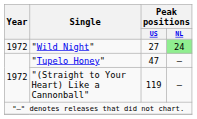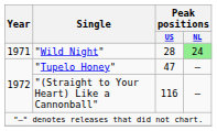 <table class="wikitable">
 <tr>
 <th rowspan="2">Year</th>
 <th width="160" rowspan="2">Single</th>
 <th colspan="2">Peak positions</th>
 </tr>
 <tr>
 <th style="width:3em;font-size:75%"><a href='#'>US</a><br></th>
 <th style="width:3em;font-size:75%"><a href='#'>NL</a><br></th>
 </tr>
 <tr>
-<td rowspan="1">1972</td>
+<td rowspan="1">1971</td>
 <td>"<a href='#'>Wild Night</a>"</td>
-<td align="center">27</td>
+<td align="center">28</td>
 <td align="center" style="background: lightgreen;">24</td>
 </tr>
 <tr>
 <td rowspan="2">1972</td>
 <td>"<a href='#'>Tupelo Honey</a>"</td>
 <td align="center">47</td>
 <td align="center">—</td>
 </tr>
 <tr>
 <td>"(Straight to Your Heart) Like a Cannonball"</td>
-<td align="center">119</td>
+<td align="center">116</td>
 <td align="center">—</td>
 </tr>
 <tr>
 <td align="center" colspan="5" style="font-size: 8pt">"—" denotes releases that did not chart.</td>
 </tr>
 <tr>
 </tr>
 </table>
